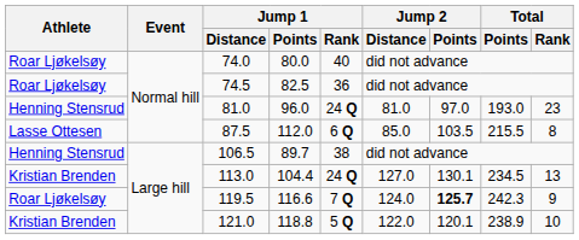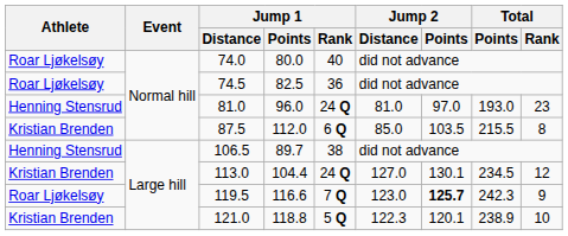 <table class="wikitable" style="font-size:90%">
 <tr>
 <th rowspan="2">Athlete</th>
 <th rowspan="2">Event</th>
 <th colspan="3">Jump 1</th>
 <th colspan="2">Jump 2</th>
 <th colspan="2">Total</th>
 </tr>
 <tr>
 <th>Distance</th>
 <th>Points</th>
 <th>Rank</th>
 <th>Distance</th>
 <th>Points</th>
 <th>Points</th>
 <th>Rank</th>
 </tr>
 <tr>
 <td><a href='#'>Roar Ljøkelsøy</a></td>
 <td rowspan="4">Normal hill</td>
 <td align="center">74.0</td>
 <td align="center">80.0</td>
 <td align="center">40</td>
 <td colspan="4">did not advance</td>
 </tr>
 <tr>
 <td><a href='#'>Roar Ljøkelsøy</a></td>
 <td align="center">74.5</td>
 <td align="center">82.5</td>
 <td align="center">36</td>
 <td colspan="4">did not advance</td>
 </tr>
 <tr>
 <td><a href='#'>Henning Stensrud</a></td>
 <td align="center">81.0</td>
 <td align="center">96.0</td>
 <td align="center">24 <strong>Q</strong></td>
 <td align="center">81.0</td>
 <td align="center">97.0</td>
 <td align="center">193.0</td>
 <td align="center">23</td>
 </tr>
 <tr>
-<td><a href='#'>Lasse Ottesen</a></td>
+<td><a href='#'>Kristian Brenden</a></td>
 <td align="center">87.5</td>
 <td align="center">112.0</td>
 <td align="center">6 <strong>Q</strong></td>
 <td align="center">85.0</td>
 <td align="center">103.5</td>
 <td align="center">215.5</td>
 <td align="center">8</td>
 </tr>
 <tr>
 <td><a href='#'>Henning Stensrud</a></td>
 <td rowspan="4">Large hill</td>
 <td align="center">106.5</td>
 <td align="center">89.7</td>
 <td align="center">38</td>
 <td colspan="4">did not advance</td>
 </tr>
 <tr>
 <td><a href='#'>Kristian Brenden</a></td>
 <td align="center">113.0</td>
 <td align="center">104.4</td>
 <td align="center">24 <strong>Q</strong></td>
 <td align="center">127.0</td>
 <td align="center">130.1</td>
 <td align="center">234.5</td>
-<td align="center">13</td>
+<td align="center">12</td>
 </tr>
 <tr>
 <td><a href='#'>Roar Ljøkelsøy</a></td>
 <td align="center">119.5</td>
 <td align="center">116.6</td>
 <td align="center">7 <strong>Q</strong></td>
-<td align="center">124.0</td>
+<td align="center">123.0</td>
 <td align="center"><strong>125.7</strong></td>
 <td align="center">242.3</td>
 <td align="center">9</td>
 </tr>
 <tr>
 <td><a href='#'>Kristian Brenden</a></td>
 <td align="center">121.0</td>
 <td align="center">118.8</td>
 <td align="center">5 <strong>Q</strong></td>
-<td align="center">122.0</td>
+<td align="center">122.3</td>
 <td align="center">120.1</td>
 <td align="center">238.9</td>
 <td align="center">10</td>
 </tr>
 </table>
